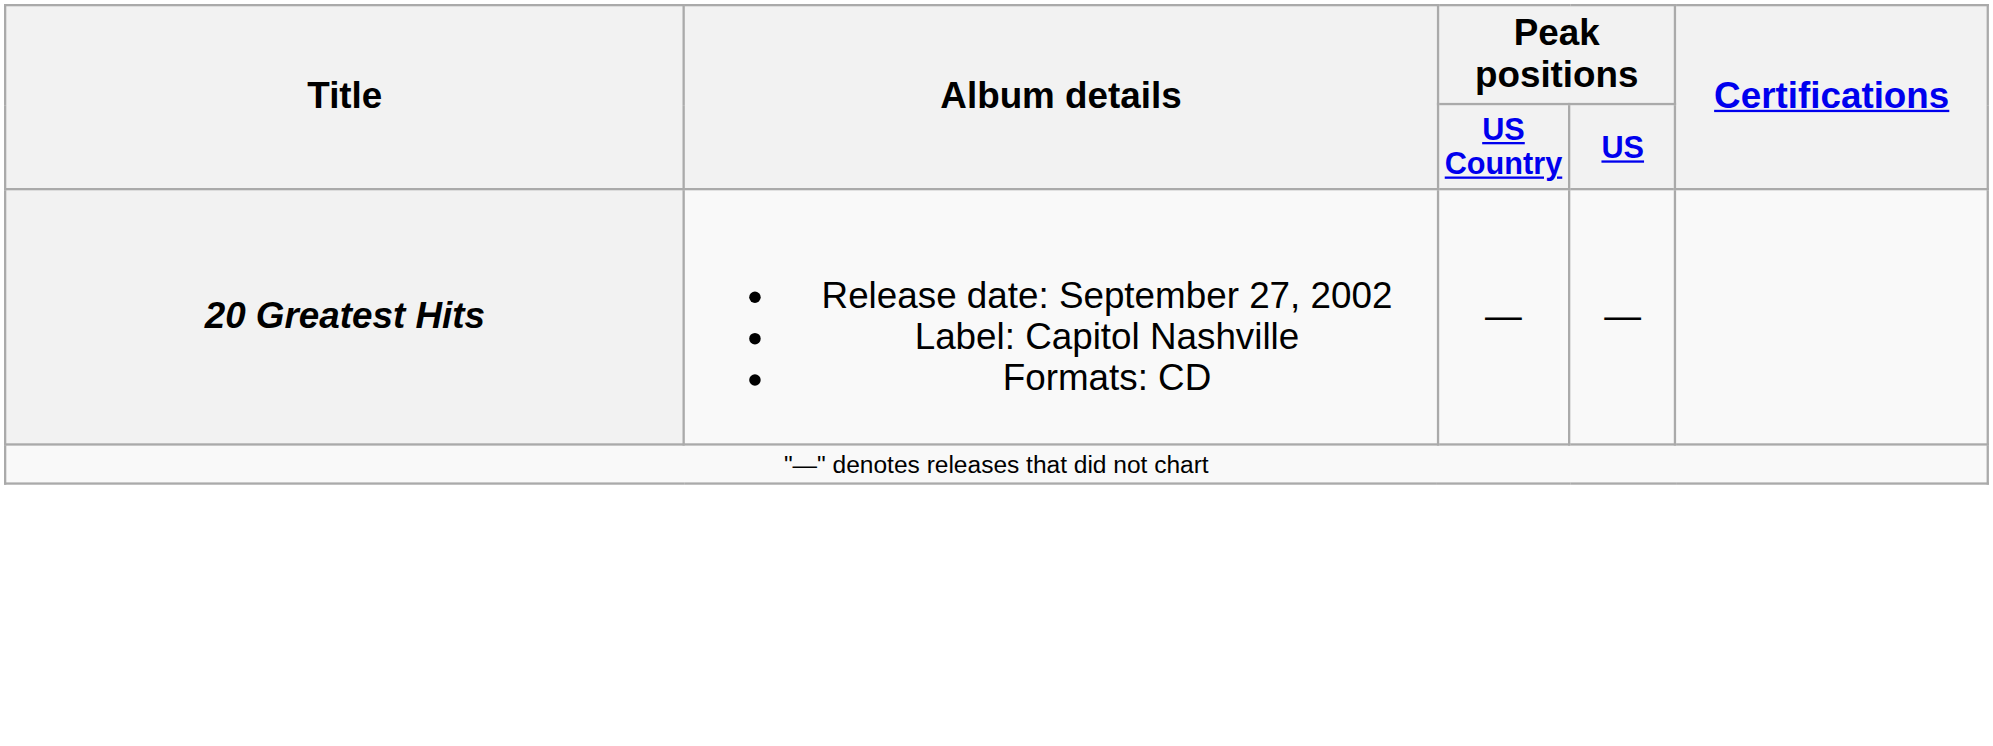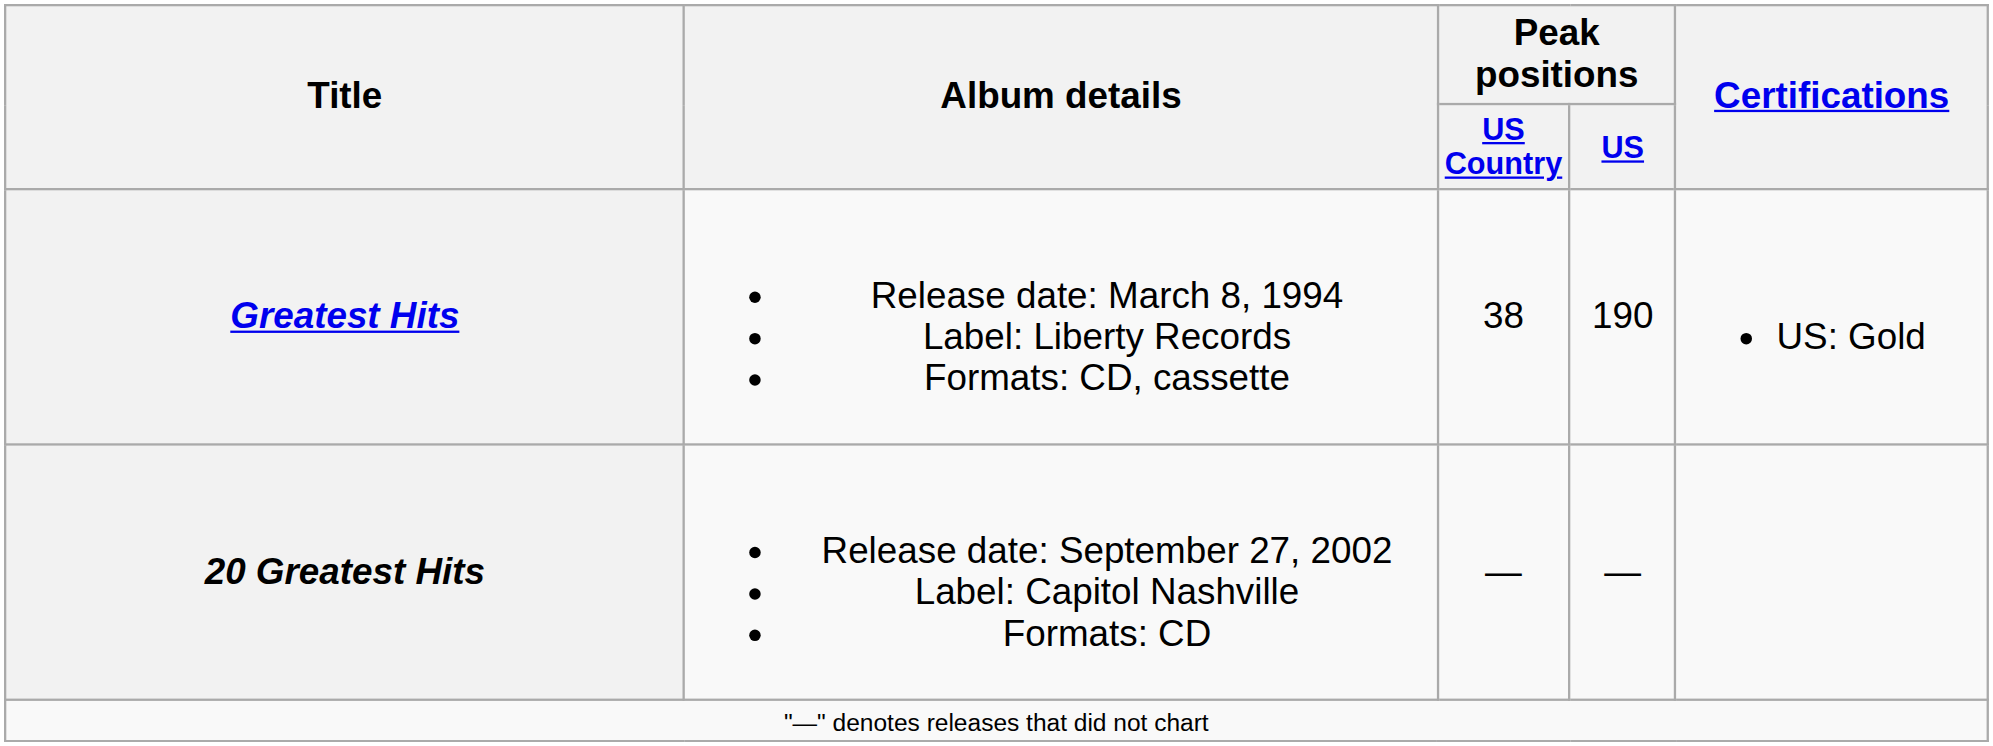 <table class="wikitable plainrowheaders" style="text-align:center;">
 <tr>
 <th rowspan="2" style="width:18em;">Title</th>
 <th rowspan="2" style="width:20em;">Album details</th>
 <th colspan="2">Peak positions</th>
 <th rowspan="2" style="width:8em;"><a href='#'>Certifications</a></th>
 </tr>
 <tr style="font-size:smaller;">
 <th width="40"><a href='#'>US Country</a><br></th>
 <th width="40"><a href='#'>US</a><br></th>
 </tr>
 <tr>
+<th scope="row"><em><a href='#'>Greatest Hits</a></em></th>
+<td><br><ul><li>Release date: March 8, 1994</li><li>Label: Liberty Records</li><li>Formats: CD, cassette</li></ul></td>
+<td>38</td>
+<td>190</td>
+<td align="left"><br><ul><li>US: Gold</li></ul></td>
+</tr>
+<tr>
 <th scope="row"><em>20 Greatest Hits</em></th>
 <td><br><ul><li>Release date: September 27, 2002</li><li>Label: Capitol Nashville</li><li>Formats: CD</li></ul></td>
 <td>—</td>
 <td>—</td>
 <td></td>
 </tr>
 <tr>
 <td colspan="5" style="font-size:8pt">"—" denotes releases that did not chart</td>
 </tr>
 </table>
